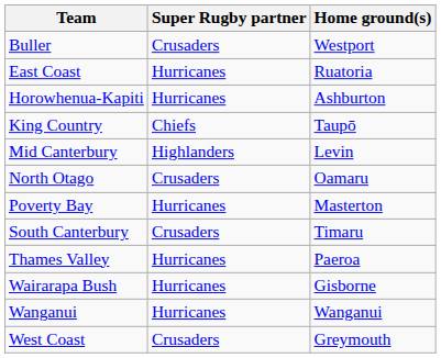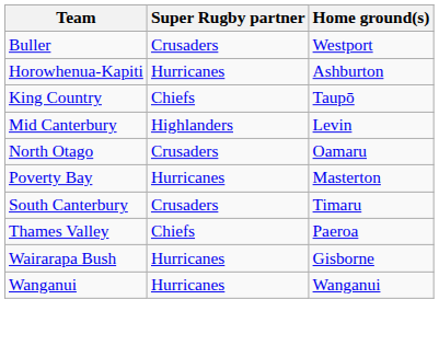 <table class="wikitable sortable">
 <tr>
 <th>Team</th>
 <th>Super Rugby partner</th>
 <th>Home ground(s)</th>
 </tr>
 <tr>
 <td><a href='#'>Buller</a></td>
 <td><a href='#'>Crusaders</a></td>
 <td><a href='#'>Westport</a></td>
-</tr>
-<tr>
-<td><a href='#'>East Coast</a></td>
-<td><a href='#'>Hurricanes</a></td>
-<td><a href='#'>Ruatoria</a></td>
 </tr>
 <tr>
 <td><a href='#'>Horowhenua-Kapiti</a></td>
 <td><a href='#'>Hurricanes</a></td>
 <td><a href='#'>Ashburton</a></td>
 </tr>
 <tr>
 <td><a href='#'>King Country</a></td>
 <td><a href='#'>Chiefs</a></td>
 <td><a href='#'>Taupō</a></td>
 </tr>
 <tr>
 <td><a href='#'>Mid Canterbury</a></td>
 <td><a href='#'>Highlanders</a></td>
 <td><a href='#'>Levin</a></td>
 </tr>
 <tr>
 <td><a href='#'>North Otago</a></td>
 <td><a href='#'>Crusaders</a></td>
 <td><a href='#'>Oamaru</a></td>
 </tr>
 <tr>
 <td><a href='#'>Poverty Bay</a></td>
 <td><a href='#'>Hurricanes</a></td>
 <td><a href='#'>Masterton</a></td>
 </tr>
 <tr>
 <td><a href='#'>South Canterbury</a></td>
 <td><a href='#'>Crusaders</a></td>
 <td><a href='#'>Timaru</a></td>
 </tr>
 <tr>
 <td><a href='#'>Thames Valley</a></td>
-<td><a href='#'>Hurricanes</a></td>
+<td><a href='#'>Chiefs</a></td>
 <td><a href='#'>Paeroa</a></td>
 </tr>
 <tr>
 <td><a href='#'>Wairarapa Bush</a></td>
 <td><a href='#'>Hurricanes</a></td>
 <td><a href='#'>Gisborne</a></td>
 </tr>
 <tr>
 <td><a href='#'>Wanganui</a></td>
 <td><a href='#'>Hurricanes</a></td>
 <td><a href='#'>Wanganui</a></td>
 </tr>
-<tr>
-<td><a href='#'>West Coast</a></td>
-<td><a href='#'>Crusaders</a></td>
-<td><a href='#'>Greymouth</a></td>
-</tr>
 </table>
